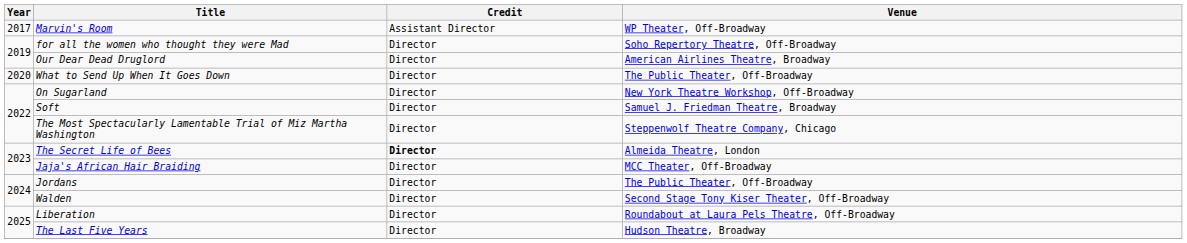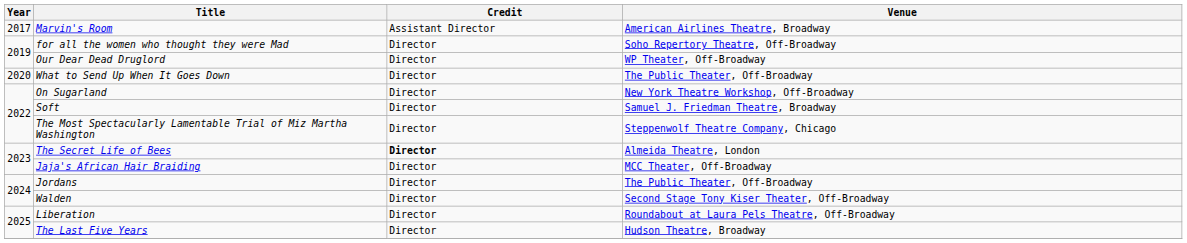 <table class="wikitable">
 <tr>
 <th width="33">Year</th>
 <th width=30%>Title</th>
 <th width=20%>Credit</th>
 <th>Venue</th>
 </tr>
 <tr>
 <td align="center">2017</td>
 <td><em><a href='#'>Marvin's Room</a></em></td>
 <td>Assistant Director</td>
-<td><a href='#'>WP Theater</a>, Off-Broadway</td>
+<td><a href='#'> American Airlines Theatre</a>, Broadway</td>
 </tr>
 <tr>
 <td align="center" rowspan=2>2019</td>
 <td><em>for all the women who thought they were Mad</em></td>
 <td>Director</td>
 <td><a href='#'>Soho Repertory Theatre</a>, Off-Broadway</td>
 </tr>
 <tr>
 <td><em>Our Dear Dead Druglord</em></td>
 <td>Director</td>
-<td><a href='#'> American Airlines Theatre</a>, Broadway</td>
+<td><a href='#'>WP Theater</a>, Off-Broadway</td>
 </tr>
 <tr>
 <td align="center">2020</td>
 <td><em>What to Send Up When It Goes Down</em></td>
 <td>Director</td>
 <td><a href='#'>The Public Theater</a>, Off-Broadway</td>
 </tr>
 <tr>
 <td align="center" rowspan=3>2022</td>
 <td><em>On Sugarland</em></td>
 <td>Director</td>
 <td><a href='#'>New York Theatre Workshop</a>, Off-Broadway</td>
 </tr>
 <tr>
 <td><em>Soft</em></td>
 <td>Director</td>
 <td><a href='#'>Samuel J. Friedman Theatre</a>, Broadway</td>
 </tr>
 <tr>
 <td><em>The Most Spectacularly Lamentable Trial of Miz Martha Washington</em></td>
 <td>Director</td>
 <td><a href='#'>Steppenwolf Theatre Company</a>, Chicago</td>
 </tr>
 <tr>
 <td align="center" rowspan=2>2023</td>
 <td><em><a href='#'>The Secret Life of Bees</a></em></td>
 <td><strong>Director</strong></td>
 <td><a href='#'>Almeida Theatre</a>, London</td>
 </tr>
 <tr>
 <td><em><a href='#'>Jaja's African Hair Braiding</a></em></td>
 <td>Director</td>
 <td><a href='#'>MCC Theater</a>, Off-Broadway</td>
 </tr>
 <tr>
 <td align="center" rowspan=2>2024</td>
 <td><em>Jordans</em></td>
 <td>Director</td>
 <td><a href='#'>The Public Theater</a>, Off-Broadway</td>
 </tr>
 <tr>
 <td><em>Walden</em></td>
 <td>Director</td>
 <td><a href='#'>Second Stage Tony Kiser Theater</a>, Off-Broadway</td>
 </tr>
 <tr>
 <td align="center" rowspan=2>2025</td>
 <td><em>Liberation</em></td>
 <td>Director</td>
 <td><a href='#'>Roundabout at Laura Pels Theatre</a>, Off-Broadway</td>
 </tr>
 <tr>
 <td><em><a href='#'>The Last Five Years</a></em></td>
 <td>Director</td>
 <td><a href='#'>Hudson Theatre</a>, Broadway</td>
 </tr>
 <tr>
 </tr>
 </table>
